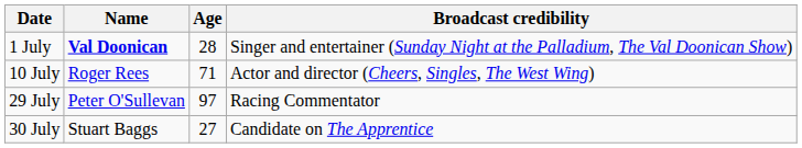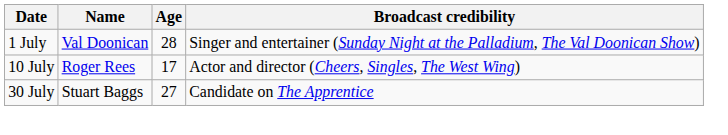 <table class="wikitable">
 <tr>
 <th>Date</th>
 <th>Name</th>
 <th>Age</th>
 <th>Broadcast credibility</th>
 </tr>
 <tr>
 <td>1 July</td>
-<td><strong><a href='#'>Val Doonican</a></strong></td>
+<td><a href='#'>Val Doonican</a></td>
 <td align=center>28</td>
 <td>Singer and entertainer (<em><a href='#'>Sunday Night at the Palladium</a></em>, <em><a href='#'>The Val Doonican Show</a></em>)</td>
 </tr>
 <tr>
 <td>10 July</td>
 <td><a href='#'>Roger Rees</a></td>
-<td align=center>71</td>
+<td align=center>17</td>
 <td>Actor and director (<em><a href='#'>Cheers</a></em>, <em><a href='#'>Singles</a></em>, <em><a href='#'>The West Wing</a></em>)</td>
-</tr>
-<tr>
-<td>29 July</td>
-<td><a href='#'>Peter O'Sullevan</a></td>
-<td align=center>97</td>
-<td>Racing Commentator</td>
 </tr>
 <tr>
 <td>30 July</td>
 <td>Stuart Baggs</td>
 <td align=center>27</td>
 <td>Candidate on <em><a href='#'>The Apprentice</a></em></td>
 </tr>
 </table>
